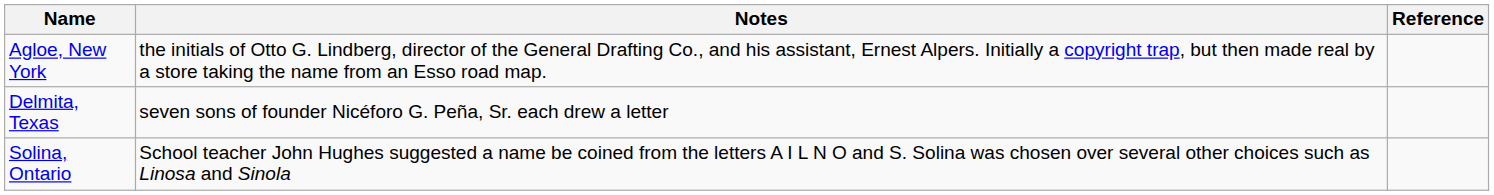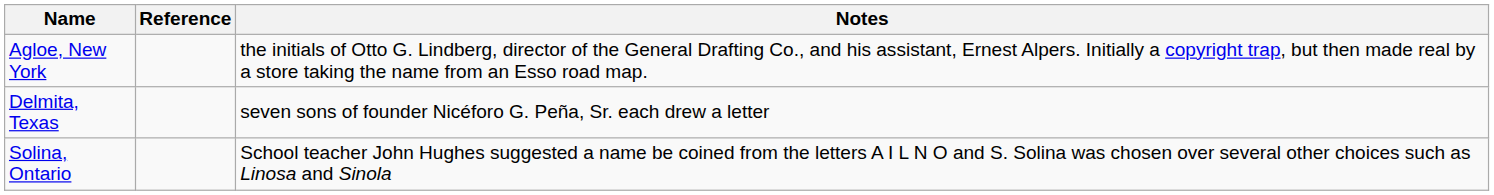 <table class=wikitable>
 <tr>
 <th>Name</th>
+<th>Reference</th>
 <th>Notes</th>
-<th>Reference</th>
 </tr>
 <tr>
 <td><a href='#'>Agloe, New York</a></td>
+<td></td>
 <td>the initials of Otto G. Lindberg, director of the General Drafting Co., and his assistant, Ernest Alpers. Initially a <a href='#'>copyright trap</a>, but then made real by a store taking the name from an Esso road map.</td>
-<td></td>
 </tr>
 <tr>
 <td><a href='#'>Delmita, Texas</a></td>
+<td></td>
 <td>seven sons of founder Nicéforo G. Peña, Sr. each drew a letter</td>
-<td></td>
 </tr>
 <tr>
 <td><a href='#'>Solina, Ontario</a></td>
+<td></td>
 <td>School teacher John Hughes suggested a name be coined from the letters A I L N O and S. Solina was chosen over several other choices such as <em>Linosa</em> and <em>Sinola</em></td>
-<td></td>
 </tr>
 </table>
